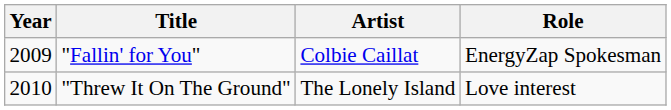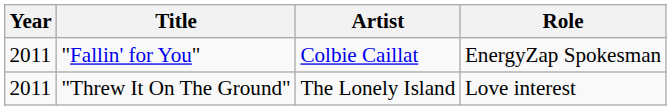 <table class="wikitable sortable">
 <tr>
 <th>Year</th>
 <th>Title</th>
 <th>Artist</th>
 <th>Role</th>
 </tr>
 <tr>
-<td>2009</td>
+<td>2011</td>
 <td>"<a href='#'>Fallin' for You</a>"</td>
 <td><a href='#'>Colbie Caillat</a></td>
 <td>EnergyZap Spokesman</td>
 </tr>
 <tr>
-<td>2010</td>
+<td>2011</td>
 <td>"Threw It On The Ground"</td>
 <td>The Lonely Island</td>
 <td>Love interest</td>
 </tr>
 </table>
